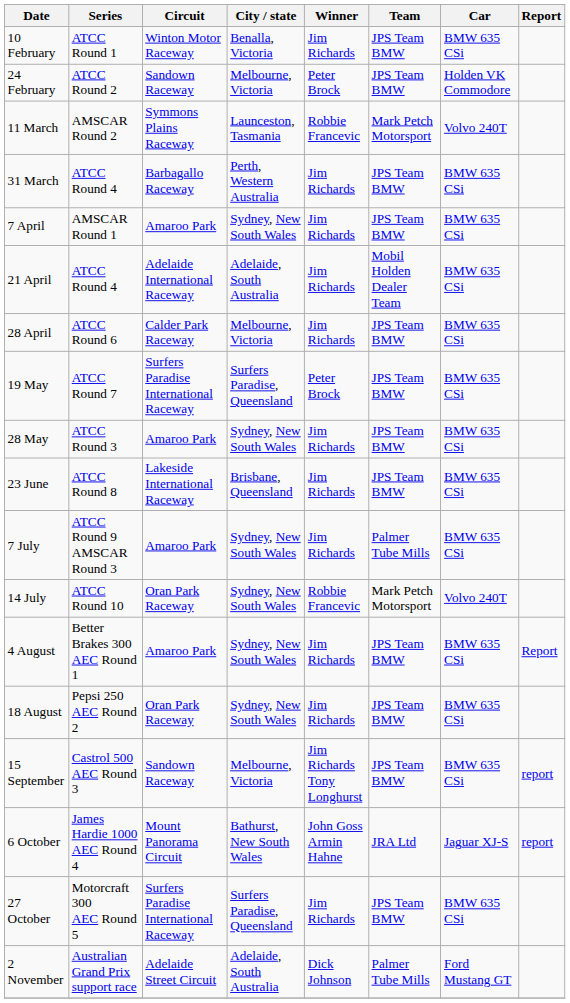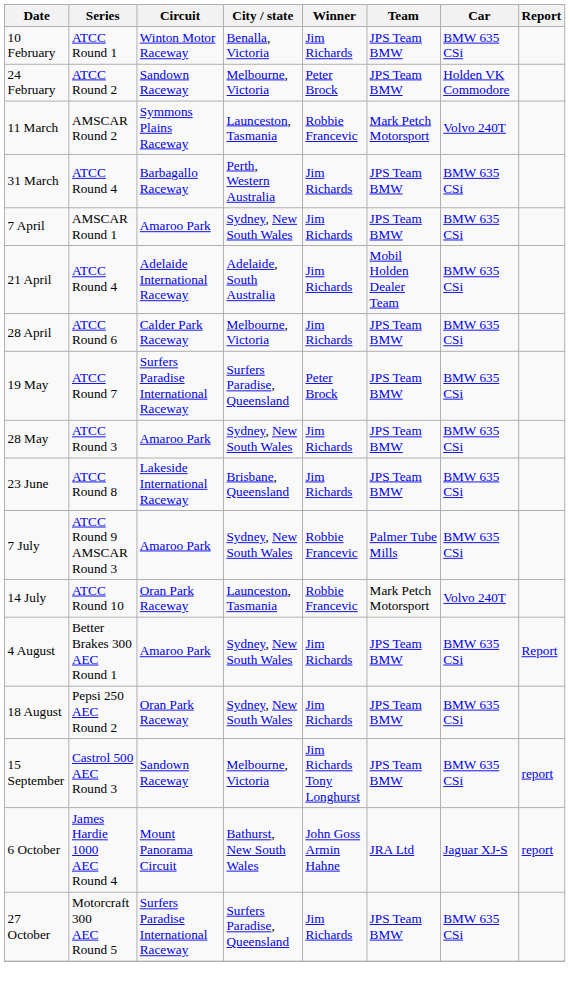 <table class="wikitable" style="font-size: 90%">
 <tr>
 <th>Date</th>
 <th>Series</th>
 <th>Circuit</th>
 <th>City / state</th>
 <th>Winner</th>
 <th>Team</th>
 <th>Car</th>
 <th>Report</th>
 </tr>
 <tr>
 <td>10 February</td>
 <td><a href='#'>ATCC</a> Round 1</td>
 <td><a href='#'>Winton Motor Raceway</a></td>
 <td><a href='#'>Benalla</a>, <a href='#'>Victoria</a></td>
 <td><a href='#'>Jim Richards</a></td>
 <td><a href='#'>JPS Team BMW</a></td>
 <td><a href='#'>BMW 635 CSi</a></td>
 <td></td>
 </tr>
 <tr>
 <td>24 February</td>
 <td><a href='#'>ATCC</a> Round 2</td>
 <td><a href='#'>Sandown Raceway</a></td>
 <td><a href='#'>Melbourne</a>, <a href='#'>Victoria</a></td>
 <td><a href='#'>Peter Brock</a></td>
 <td><a href='#'>JPS Team BMW</a></td>
 <td><a href='#'>Holden VK Commodore</a></td>
 <td></td>
 </tr>
 <tr>
 <td>11 March</td>
 <td>AMSCAR Round 2</td>
 <td><a href='#'>Symmons Plains Raceway</a></td>
 <td><a href='#'>Launceston</a>, <a href='#'>Tasmania</a></td>
 <td><a href='#'>Robbie Francevic</a></td>
 <td><a href='#'>Mark Petch Motorsport</a></td>
 <td><a href='#'>Volvo 240T</a></td>
 <td></td>
 </tr>
 <tr>
 <td>31 March</td>
 <td><a href='#'>ATCC</a> Round 4</td>
 <td><a href='#'>Barbagallo Raceway</a></td>
 <td><a href='#'>Perth</a>, <a href='#'>Western Australia</a></td>
 <td><a href='#'>Jim Richards</a></td>
 <td><a href='#'>JPS Team BMW</a></td>
 <td><a href='#'>BMW 635 CSi</a></td>
 <td></td>
 </tr>
 <tr>
 <td>7 April</td>
 <td>AMSCAR Round 1</td>
 <td><a href='#'>Amaroo Park</a></td>
 <td><a href='#'>Sydney</a>, <a href='#'>New South Wales</a></td>
 <td><a href='#'>Jim Richards</a></td>
 <td><a href='#'>JPS Team BMW</a></td>
 <td><a href='#'>BMW 635 CSi</a></td>
 <td></td>
 </tr>
 <tr>
 <td>21 April</td>
 <td><a href='#'>ATCC</a> Round 4</td>
 <td><a href='#'>Adelaide International Raceway</a></td>
 <td><a href='#'>Adelaide</a>, <a href='#'>South Australia</a></td>
 <td><a href='#'>Jim Richards</a></td>
 <td><a href='#'>Mobil Holden Dealer Team</a></td>
 <td><a href='#'>BMW 635 CSi</a></td>
 <td></td>
 </tr>
 <tr>
 <td>28 April</td>
 <td><a href='#'>ATCC</a> Round 6</td>
 <td><a href='#'>Calder Park Raceway</a></td>
 <td><a href='#'>Melbourne</a>, <a href='#'>Victoria</a></td>
 <td><a href='#'>Jim Richards</a></td>
 <td><a href='#'>JPS Team BMW</a></td>
 <td><a href='#'>BMW 635 CSi</a></td>
 <td></td>
 </tr>
 <tr>
 <td>19 May</td>
 <td><a href='#'>ATCC</a> Round 7</td>
 <td><a href='#'>Surfers Paradise International Raceway</a></td>
 <td><a href='#'>Surfers Paradise</a>, <a href='#'>Queensland</a></td>
 <td><a href='#'>Peter Brock</a></td>
 <td><a href='#'>JPS Team BMW</a></td>
 <td><a href='#'>BMW 635 CSi</a></td>
 <td></td>
 </tr>
 <tr>
 <td>28 May</td>
 <td><a href='#'>ATCC</a> Round 3</td>
 <td><a href='#'>Amaroo Park</a></td>
 <td><a href='#'>Sydney</a>, <a href='#'>New South Wales</a></td>
 <td><a href='#'>Jim Richards</a></td>
 <td><a href='#'>JPS Team BMW</a></td>
 <td><a href='#'>BMW 635 CSi</a></td>
 <td></td>
 </tr>
 <tr>
 <td>23 June</td>
 <td><a href='#'>ATCC</a> Round 8</td>
 <td><a href='#'>Lakeside International Raceway</a></td>
 <td><a href='#'>Brisbane</a>, <a href='#'>Queensland</a></td>
 <td><a href='#'>Jim Richards</a></td>
 <td><a href='#'>JPS Team BMW</a></td>
 <td><a href='#'>BMW 635 CSi</a></td>
 <td></td>
 </tr>
 <tr>
 <td>7 July</td>
 <td><a href='#'>ATCC</a> Round 9 <br>AMSCAR Round 3</td>
 <td><a href='#'>Amaroo Park</a></td>
 <td><a href='#'>Sydney</a>, <a href='#'>New South Wales</a></td>
-<td><a href='#'>Jim Richards</a></td>
+<td><a href='#'>Robbie Francevic</a></td>
 <td><a href='#'>Palmer Tube Mills</a></td>
 <td><a href='#'>BMW 635 CSi</a></td>
 <td></td>
 </tr>
 <tr>
 <td>14 July</td>
 <td><a href='#'>ATCC</a> Round 10</td>
 <td><a href='#'>Oran Park Raceway</a></td>
-<td><a href='#'>Sydney</a>, <a href='#'>New South Wales</a></td>
+<td><a href='#'>Launceston</a>, <a href='#'>Tasmania</a></td>
 <td><a href='#'>Robbie Francevic</a></td>
 <td>Mark Petch Motorsport</td>
 <td><a href='#'>Volvo 240T</a></td>
 <td></td>
 </tr>
 <tr>
 <td>4 August</td>
 <td>Better Brakes 300<br><a href='#'>AEC</a> Round 1</td>
 <td><a href='#'>Amaroo Park</a></td>
 <td><a href='#'>Sydney</a>, <a href='#'>New South Wales</a></td>
 <td><a href='#'>Jim Richards</a></td>
 <td><a href='#'>JPS Team BMW</a></td>
 <td><a href='#'>BMW 635 CSi</a></td>
 <td><a href='#'>Report</a></td>
 </tr>
 <tr>
 <td>18 August</td>
 <td>Pepsi 250<br><a href='#'>AEC</a> Round 2</td>
 <td><a href='#'>Oran Park Raceway</a></td>
 <td><a href='#'>Sydney</a>, <a href='#'>New South Wales</a></td>
 <td><a href='#'>Jim Richards</a></td>
 <td><a href='#'>JPS Team BMW</a></td>
 <td><a href='#'>BMW 635 CSi</a></td>
 <td></td>
 </tr>
 <tr>
 <td>15 September</td>
 <td><a href='#'>Castrol 500</a><br><a href='#'>AEC</a> Round 3</td>
 <td><a href='#'>Sandown Raceway</a></td>
 <td><a href='#'>Melbourne</a>, <a href='#'>Victoria</a></td>
 <td><a href='#'>Jim Richards</a><br> <a href='#'>Tony Longhurst</a></td>
 <td><a href='#'>JPS Team BMW</a></td>
 <td><a href='#'>BMW 635 CSi</a></td>
 <td><a href='#'>report</a></td>
 </tr>
 <tr>
 <td>6 October</td>
 <td><a href='#'>James Hardie 1000</a><br><a href='#'>AEC</a> Round 4</td>
 <td><a href='#'>Mount Panorama Circuit</a></td>
 <td><a href='#'>Bathurst</a>, <a href='#'>New South Wales</a></td>
 <td><a href='#'>John Goss</a><br><a href='#'>Armin Hahne</a></td>
 <td><a href='#'>JRA Ltd</a></td>
 <td><a href='#'>Jaguar XJ-S</a></td>
 <td><a href='#'>report</a></td>
 </tr>
 <tr>
 <td>27 October</td>
 <td>Motorcraft 300<br><a href='#'>AEC</a> Round 5</td>
 <td><a href='#'>Surfers Paradise International Raceway</a></td>
 <td><a href='#'>Surfers Paradise</a>, <a href='#'>Queensland</a></td>
 <td><a href='#'>Jim Richards</a></td>
 <td><a href='#'>JPS Team BMW</a></td>
 <td><a href='#'>BMW 635 CSi</a></td>
 <td></td>
 </tr>
 <tr>
-<td>2 November</td>
-<td><a href='#'>Australian Grand Prix support race</a></td>
-<td><a href='#'>Adelaide Street Circuit</a></td>
-<td><a href='#'>Adelaide</a>, <a href='#'>South Australia</a></td>
-<td><a href='#'>Dick Johnson</a></td>
-<td><a href='#'>Palmer Tube Mills</a></td>
-<td><a href='#'>Ford Mustang GT</a></td>
-<td></td>
-</tr>
-<tr>
 </tr>
 </table>
